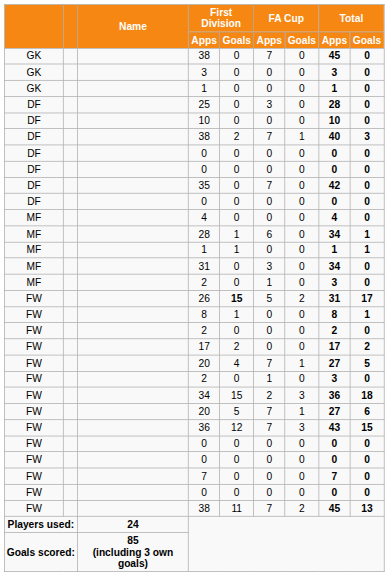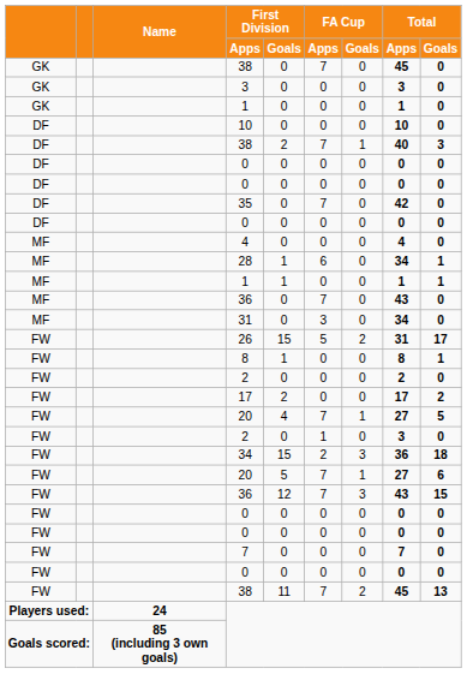 <table class="wikitable sortable" style="text-align:center; font-size:90%;">
 <tr>
 <th rowspan="2" style="background-color:#F68712; color:white;"></th>
 <th rowspan="2" style="background-color:#F68712; color:white;"></th>
 <th rowspan="2" style="background-color:#F68712; color:white; width:150px;">Name</th>
 <th colspan="2" style="background-color:#F68712; color:white; width:85px;">First Division</th>
 <th colspan="2" style="background-color:#F68712; color:white; width:85px;">FA Cup</th>
 <th colspan="2" style="background-color:#F68712; color:white; width:85px;">Total</th>
 </tr>
 <tr>
 <th style="background-color:#F68712; color:white;">Apps</th>
 <th style="background-color:#F68712; color:white;">Goals</th>
 <th style="background-color:#F68712; color:white;">Apps</th>
 <th style="background-color:#F68712; color:white;">Goals</th>
 <th style="background-color:#F68712; color:white;">Apps</th>
 <th style="background-color:#F68712; color:white;">Goals</th>
 </tr>
 <tr>
 <td>GK</td>
 <td></td>
 <td align=left></td>
 <td>38</td>
 <td>0</td>
 <td>7</td>
 <td>0</td>
 <td><strong>45</strong></td>
 <td><strong>0</strong></td>
 </tr>
 <tr>
 <td>GK</td>
 <td></td>
 <td align=left></td>
 <td>3</td>
 <td>0</td>
 <td>0</td>
 <td>0</td>
 <td><strong>3</strong></td>
 <td><strong>0</strong></td>
 </tr>
 <tr>
 <td>GK</td>
 <td></td>
 <td align=left></td>
 <td>1</td>
 <td>0</td>
 <td>0</td>
 <td>0</td>
 <td><strong>1</strong></td>
-<td><strong>0</strong></td>
-</tr>
-<tr>
-<td>DF</td>
-<td></td>
-<td align=left></td>
-<td>25</td>
-<td>0</td>
-<td>3</td>
-<td>0</td>
-<td><strong>28</strong></td>
 <td><strong>0</strong></td>
 </tr>
 <tr>
 <td>DF</td>
 <td></td>
 <td align=left></td>
 <td>10</td>
 <td>0</td>
 <td>0</td>
 <td>0</td>
 <td><strong>10</strong></td>
 <td><strong>0</strong></td>
 </tr>
 <tr>
 <td>DF</td>
 <td></td>
 <td align=left></td>
 <td>38</td>
 <td>2</td>
 <td>7</td>
 <td>1</td>
 <td><strong>40</strong></td>
 <td><strong>3</strong></td>
 </tr>
 <tr>
 <td>DF</td>
 <td></td>
 <td align=left></td>
 <td>0</td>
 <td>0</td>
 <td>0</td>
 <td>0</td>
 <td><strong>0</strong></td>
 <td><strong>0</strong></td>
 </tr>
 <tr>
 <td>DF</td>
 <td></td>
 <td align=left></td>
 <td>0</td>
 <td>0</td>
 <td>0</td>
 <td>0</td>
 <td><strong>0</strong></td>
 <td><strong>0</strong></td>
 </tr>
 <tr>
 <td>DF</td>
 <td></td>
 <td align=left></td>
 <td>35</td>
 <td>0</td>
 <td>7</td>
 <td>0</td>
 <td><strong>42</strong></td>
 <td><strong>0</strong></td>
 </tr>
 <tr>
 <td>DF</td>
 <td></td>
 <td align=left></td>
 <td>0</td>
 <td>0</td>
 <td>0</td>
 <td>0</td>
 <td><strong>0</strong></td>
 <td><strong>0</strong></td>
 </tr>
 <tr>
 <td>MF</td>
 <td></td>
 <td align=left></td>
 <td>4</td>
 <td>0</td>
 <td>0</td>
 <td>0</td>
 <td><strong>4</strong></td>
 <td><strong>0</strong></td>
 </tr>
 <tr>
 <td>MF</td>
 <td></td>
 <td align=left></td>
 <td>28</td>
 <td>1</td>
 <td>6</td>
 <td>0</td>
 <td><strong>34</strong></td>
 <td><strong>1</strong></td>
 </tr>
 <tr>
 <td>MF</td>
 <td></td>
 <td align=left></td>
 <td>1</td>
 <td>1</td>
 <td>0</td>
 <td>0</td>
 <td><strong>1</strong></td>
 <td><strong>1</strong></td>
 </tr>
 <tr>
 <td>MF</td>
 <td></td>
 <td align=left></td>
+<td>36</td>
+<td>0</td>
+<td>7</td>
+<td>0</td>
+<td><strong>43</strong></td>
+<td><strong>0</strong></td>
+</tr>
+<tr>
+<td>MF</td>
+<td></td>
+<td align=left></td>
 <td>31</td>
 <td>0</td>
 <td>3</td>
 <td>0</td>
 <td><strong>34</strong></td>
 <td><strong>0</strong></td>
 </tr>
 <tr>
-<td>MF</td>
-<td></td>
-<td align=left></td>
-<td>2</td>
-<td>0</td>
-<td>1</td>
-<td>0</td>
-<td><strong>3</strong></td>
-<td><strong>0</strong></td>
-</tr>
-<tr>
 <td>FW</td>
 <td></td>
 <td align=left></td>
 <td>26</td>
-<td><strong>15</strong></td>
+<td>15</td>
 <td>5</td>
 <td>2</td>
 <td><strong>31</strong></td>
 <td><strong>17</strong></td>
 </tr>
 <tr>
 <td>FW</td>
 <td></td>
 <td align=left></td>
 <td>8</td>
 <td>1</td>
 <td>0</td>
 <td>0</td>
 <td><strong>8</strong></td>
 <td><strong>1</strong></td>
 </tr>
 <tr>
 <td>FW</td>
 <td></td>
 <td align=left></td>
 <td>2</td>
 <td>0</td>
 <td>0</td>
 <td>0</td>
 <td><strong>2</strong></td>
 <td><strong>0</strong></td>
 </tr>
 <tr>
 <td>FW</td>
 <td></td>
 <td align=left></td>
 <td>17</td>
 <td>2</td>
 <td>0</td>
 <td>0</td>
 <td><strong>17</strong></td>
 <td><strong>2</strong></td>
 </tr>
 <tr>
 <td>FW</td>
 <td></td>
 <td align=left></td>
 <td>20</td>
 <td>4</td>
 <td>7</td>
 <td>1</td>
 <td><strong>27</strong></td>
 <td><strong>5</strong></td>
 </tr>
 <tr>
 <td>FW</td>
 <td></td>
 <td align=left></td>
 <td>2</td>
 <td>0</td>
 <td>1</td>
 <td>0</td>
 <td><strong>3</strong></td>
 <td><strong>0</strong></td>
 </tr>
 <tr>
 <td>FW</td>
 <td></td>
 <td align=left></td>
 <td>34</td>
 <td>15</td>
 <td>2</td>
 <td>3</td>
 <td><strong>36</strong></td>
 <td><strong>18</strong></td>
 </tr>
 <tr>
 <td>FW</td>
 <td></td>
 <td align=left></td>
 <td>20</td>
 <td>5</td>
 <td>7</td>
 <td>1</td>
 <td><strong>27</strong></td>
 <td><strong>6</strong></td>
 </tr>
 <tr>
 <td>FW</td>
 <td></td>
 <td align=left></td>
 <td>36</td>
 <td>12</td>
 <td>7</td>
 <td>3</td>
 <td><strong>43</strong></td>
 <td><strong>15</strong></td>
 </tr>
 <tr>
 <td>FW</td>
 <td></td>
 <td align=left></td>
 <td>0</td>
 <td>0</td>
 <td>0</td>
 <td>0</td>
 <td><strong>0</strong></td>
 <td><strong>0</strong></td>
 </tr>
 <tr>
 <td>FW</td>
 <td></td>
 <td align=left></td>
 <td>0</td>
 <td>0</td>
 <td>0</td>
 <td>0</td>
 <td><strong>0</strong></td>
 <td><strong>0</strong></td>
 </tr>
 <tr>
 <td>FW</td>
 <td></td>
 <td align=left></td>
 <td>7</td>
 <td>0</td>
 <td>0</td>
 <td>0</td>
 <td><strong>7</strong></td>
 <td><strong>0</strong></td>
 </tr>
 <tr>
 <td>FW</td>
 <td></td>
 <td align=left></td>
 <td>0</td>
 <td>0</td>
 <td>0</td>
 <td>0</td>
 <td><strong>0</strong></td>
 <td><strong>0</strong></td>
 </tr>
 <tr>
 <td>FW</td>
 <td></td>
 <td align=left></td>
 <td>38</td>
 <td>11</td>
 <td>7</td>
 <td>2</td>
 <td><strong>45</strong></td>
 <td><strong>13</strong></td>
 </tr>
 <tr class="sortbottom">
 <td colspan="2"><strong>Players used:</strong></td>
 <td><strong>24</strong></td>
 </tr>
 <tr class="sortbottom">
 <td colspan="2"><strong>Goals scored:</strong></td>
 <td><strong>85 <br>(including 3 own goals)</strong></td>
 </tr>
 </table>
